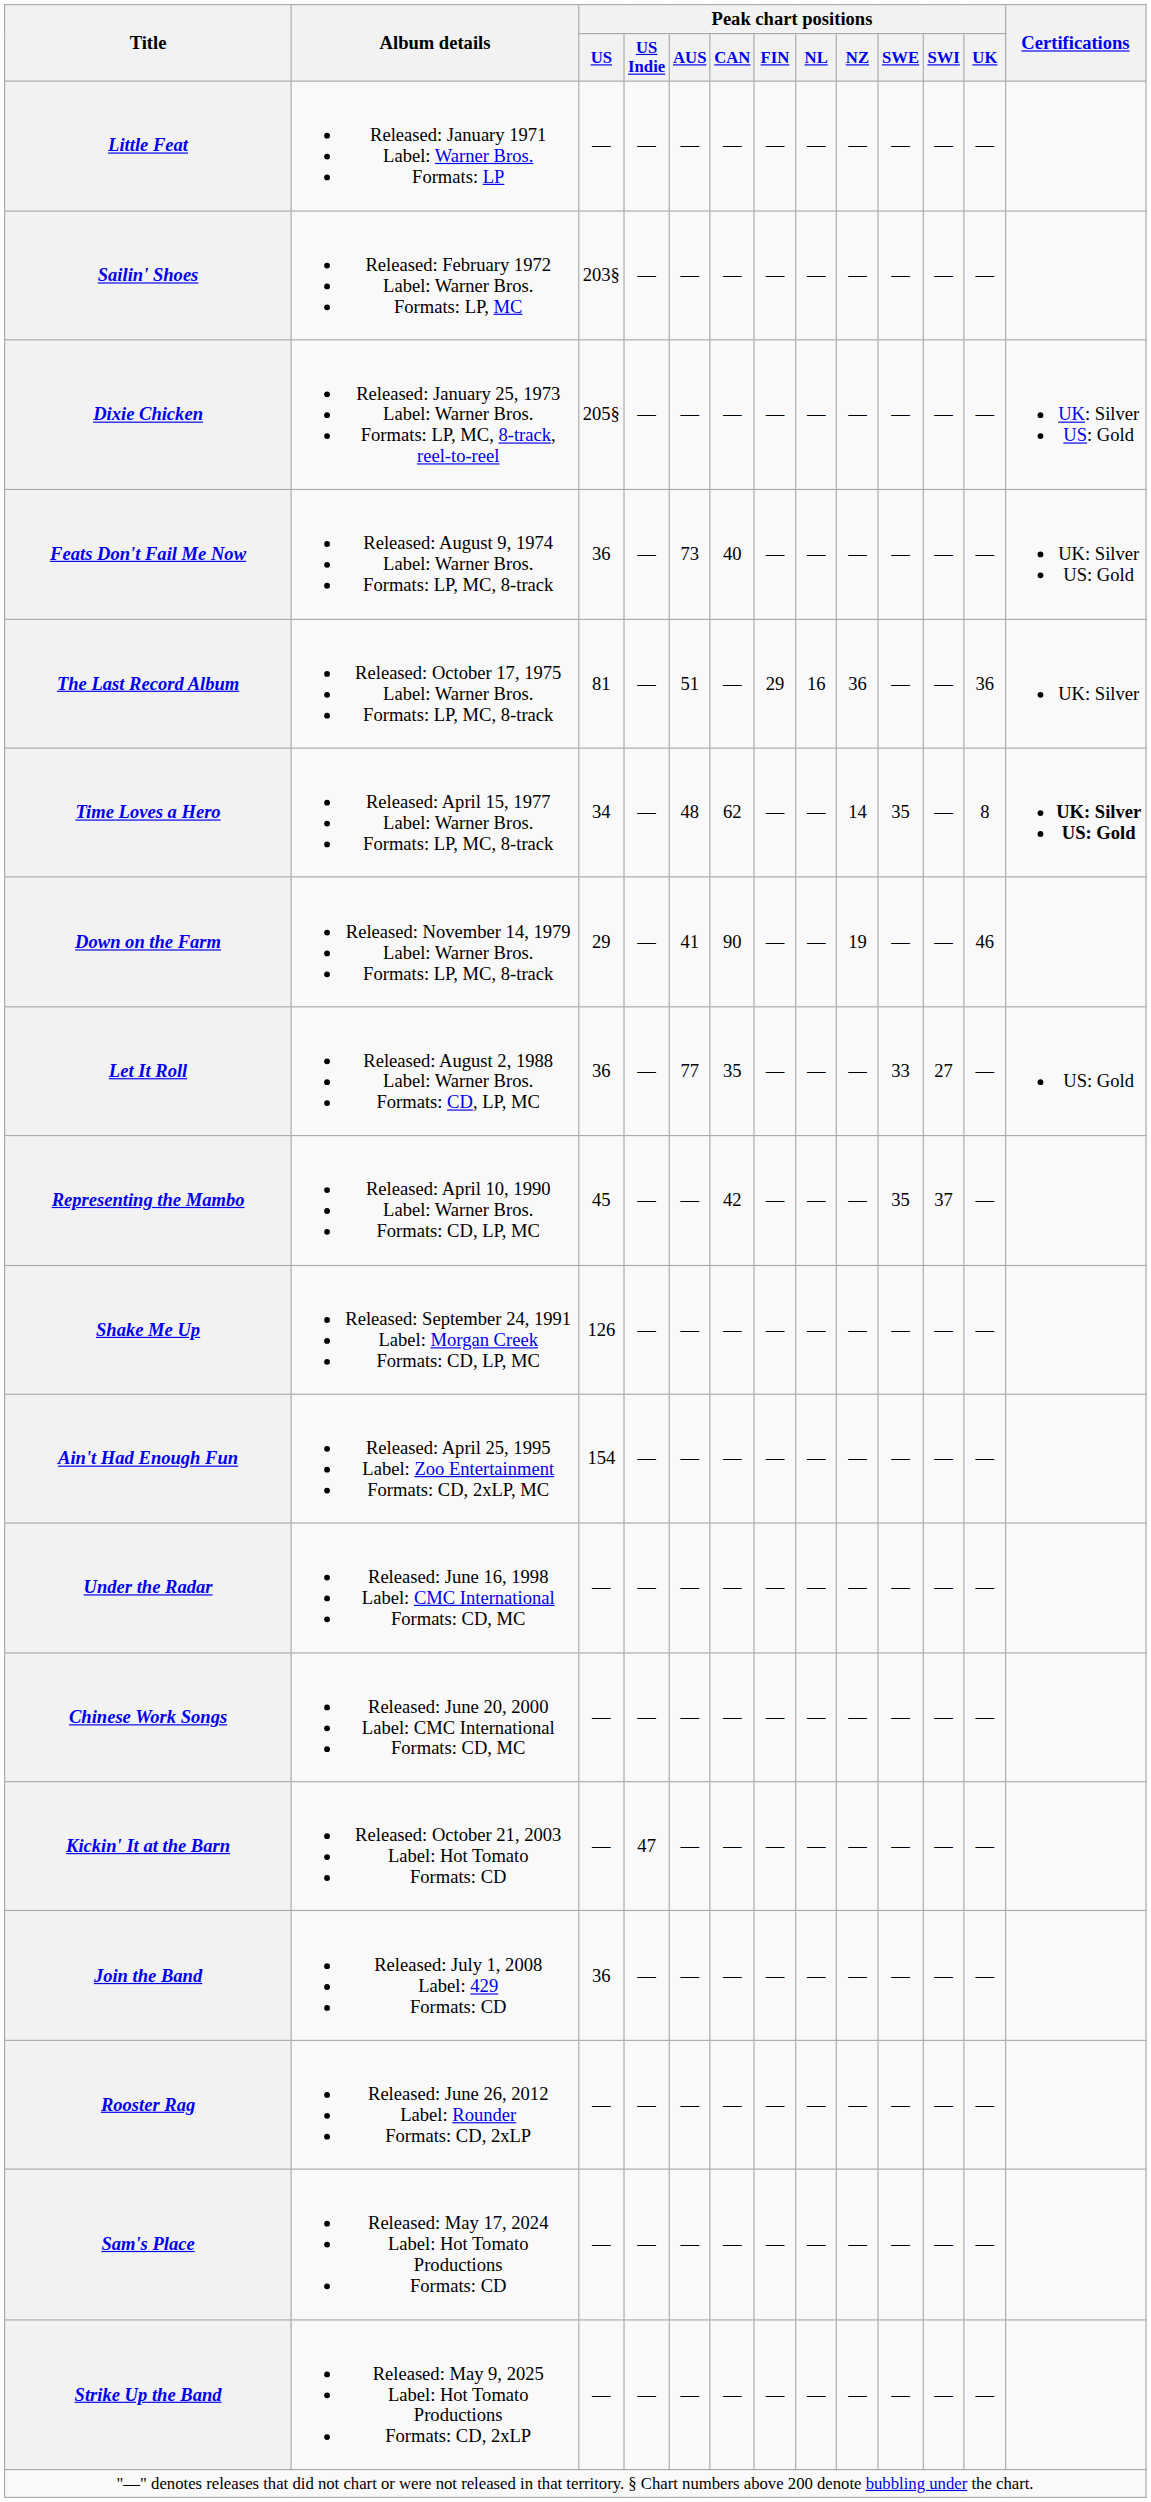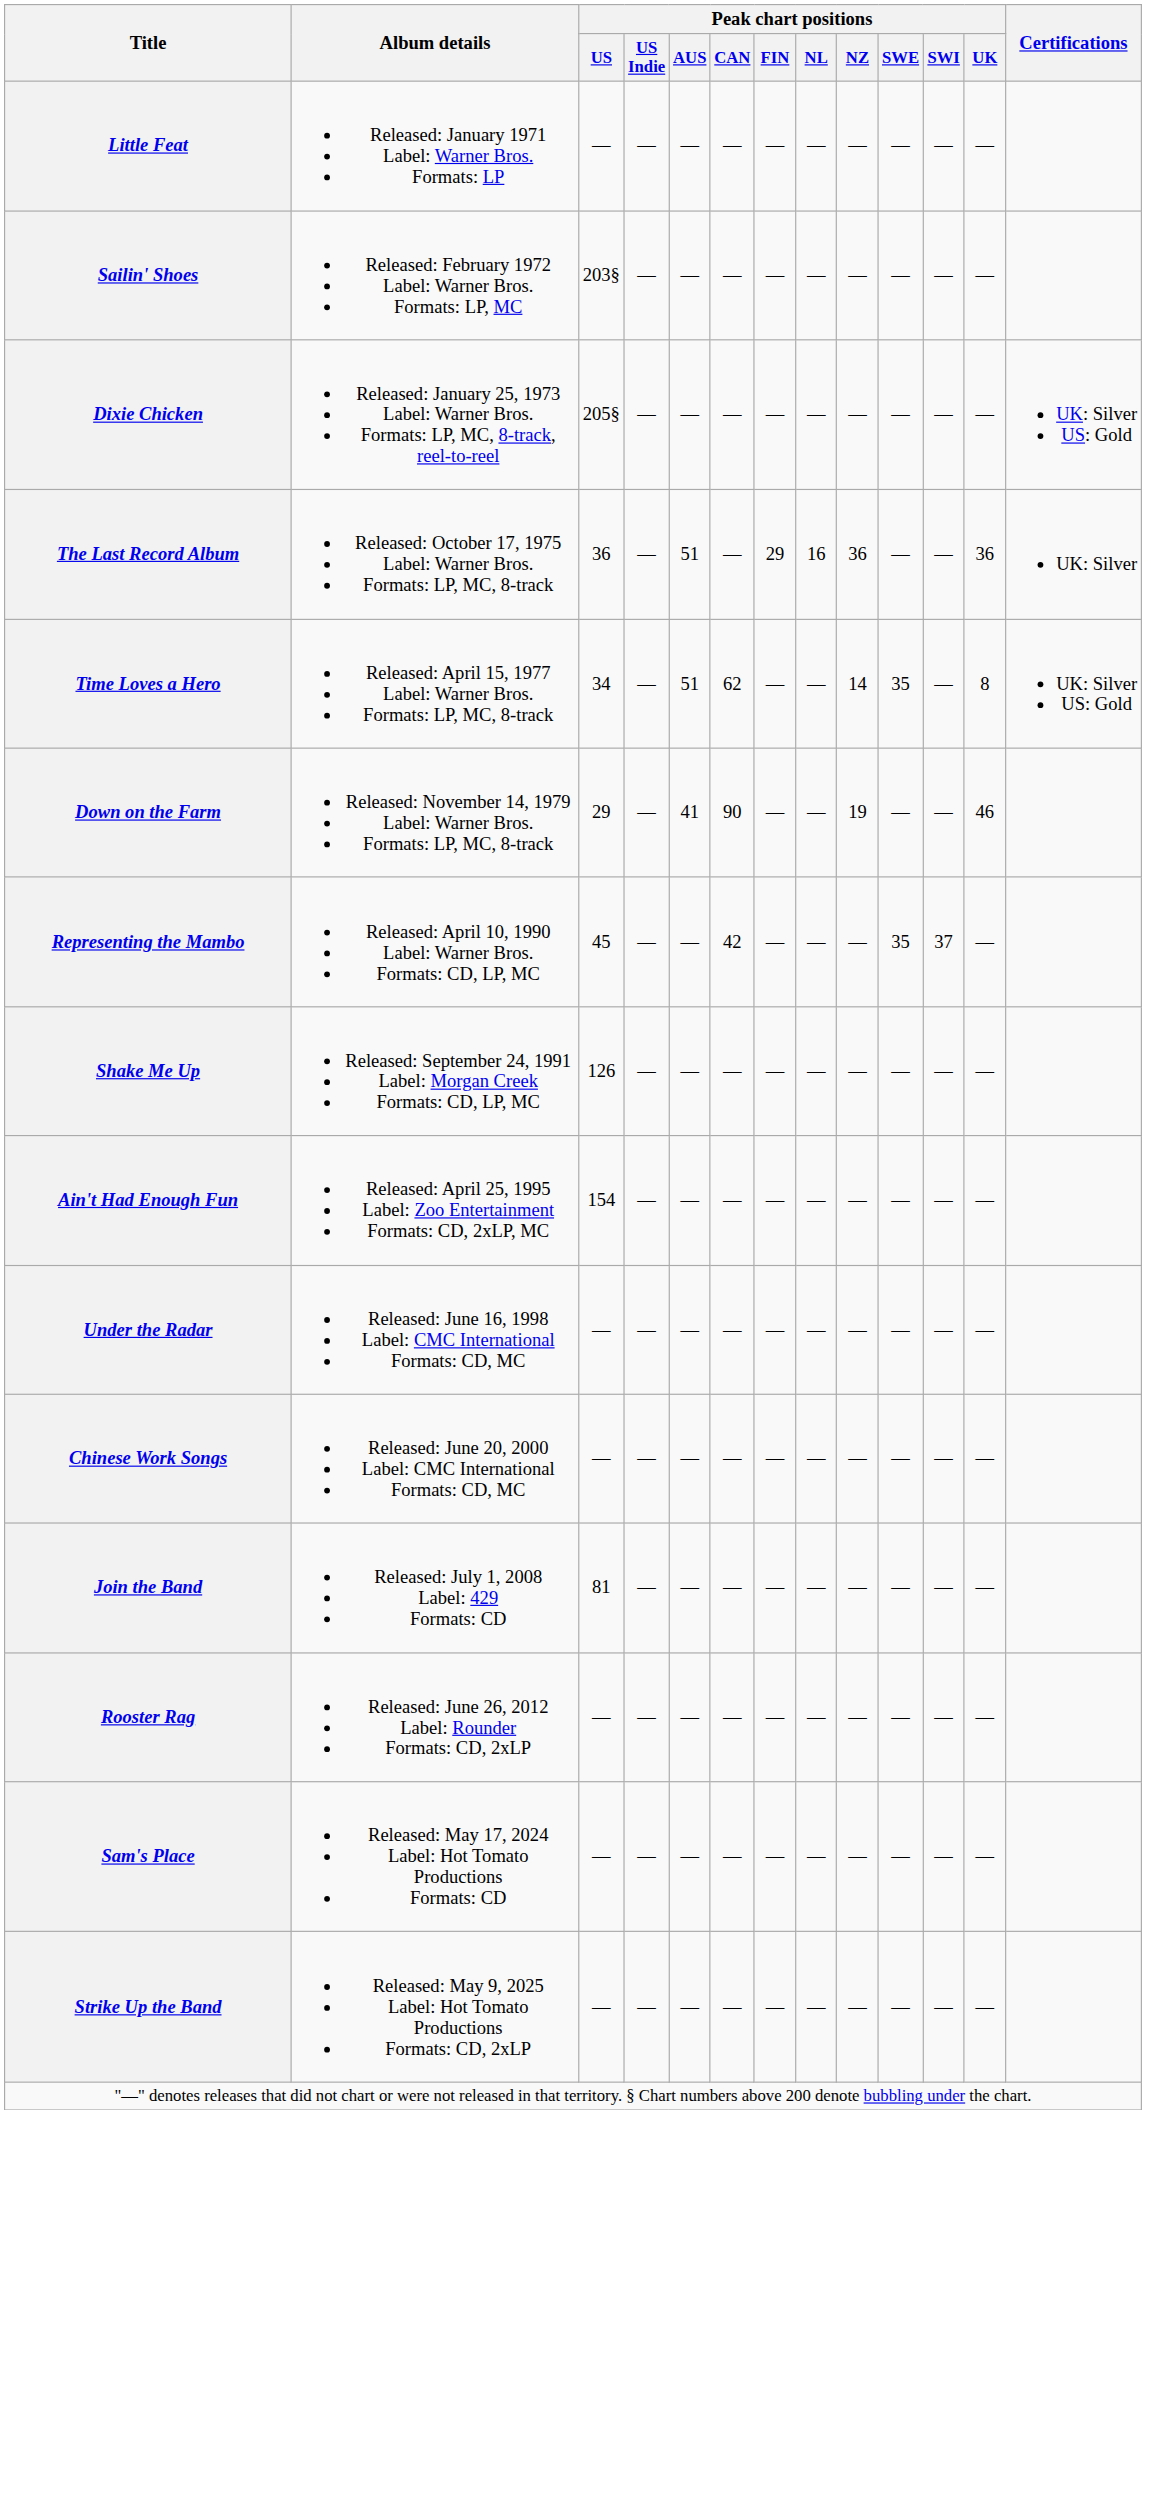 <table class="wikitable plainrowheaders" style="text-align:center;">
 <tr>
 <th rowspan="2" scope="col" style="width:15em;">Title</th>
 <th rowspan="2" scope="col" style="width:15em;">Album details</th>
 <th colspan="10">Peak chart positions</th>
 <th rowspan="2"><a href='#'>Certifications</a></th>
 </tr>
 <tr>
 <th scope="col" style="width:2em;font-size:90%;"><a href='#'>US</a><br></th>
 <th scope="col" style="width:2em;font-size:90%;"><a href='#'>US Indie</a><br></th>
 <th scope="col" style="width:2em;font-size:90%;"><a href='#'>AUS</a><br></th>
 <th scope="col" style="width:2em;font-size:90%;"><a href='#'>CAN</a><br></th>
 <th scope="col" style="width:2em;font-size:90%;"><a href='#'>FIN</a><br></th>
 <th scope="col" style="width:2em;font-size:90%;"><a href='#'>NL</a><br></th>
 <th scope="col" style="width:2em;font-size:90%;"><a href='#'>NZ</a><br></th>
 <th scope="col" style="width:2em;font-size:90%;"><a href='#'>SWE</a><br></th>
 <th scope="col" style="width:2em;font-size:90%;"><a href='#'>SWI</a><br></th>
 <th scope="col" style="width:2em;font-size:90%;"><a href='#'>UK</a><br></th>
 </tr>
 <tr>
 <th scope="row"><em><a href='#'>Little Feat</a></em></th>
 <td><br><ul><li>Released: January 1971</li><li>Label: <a href='#'>Warner Bros.</a></li><li>Formats: <a href='#'>LP</a></li></ul></td>
 <td>—</td>
 <td>—</td>
 <td>—</td>
 <td>—</td>
 <td>—</td>
 <td>—</td>
 <td>—</td>
 <td>—</td>
 <td>—</td>
 <td>—</td>
 <td></td>
 </tr>
 <tr>
 <th scope="row"><em><a href='#'>Sailin' Shoes</a></em></th>
 <td><br><ul><li>Released: February 1972</li><li>Label: Warner Bros.</li><li>Formats: LP, <a href='#'>MC</a></li></ul></td>
 <td>203§</td>
 <td>—</td>
 <td>—</td>
 <td>—</td>
 <td>—</td>
 <td>—</td>
 <td>—</td>
 <td>—</td>
 <td>—</td>
 <td>—</td>
 <td></td>
 </tr>
 <tr>
 <th scope="row"><em><a href='#'>Dixie Chicken</a></em></th>
 <td><br><ul><li>Released: January 25, 1973</li><li>Label: Warner Bros.</li><li>Formats: LP, MC, <a href='#'>8-track</a>, <a href='#'>reel-to-reel</a></li></ul></td>
 <td>205§</td>
 <td>—</td>
 <td>—</td>
 <td>—</td>
 <td>—</td>
 <td>—</td>
 <td>—</td>
 <td>—</td>
 <td>—</td>
 <td>—</td>
 <td><br><ul><li><a href='#'>UK</a>: Silver</li><li><a href='#'>US</a>: Gold</li></ul></td>
 </tr>
 <tr>
-<th scope="row"><em><a href='#'>Feats Don't Fail Me Now</a></em></th>
-<td><br><ul><li>Released: August 9, 1974</li><li>Label: Warner Bros.</li><li>Formats: LP, MC, 8-track</li></ul></td>
-<td>36</td>
-<td>—</td>
-<td>73</td>
-<td>40</td>
-<td>—</td>
-<td>—</td>
-<td>—</td>
-<td>—</td>
-<td>—</td>
-<td>—</td>
-<td><br><ul><li>UK: Silver</li><li>US: Gold</li></ul></td>
-</tr>
-<tr>
 <th scope="row"><em><a href='#'>The Last Record Album</a></em></th>
 <td><br><ul><li>Released: October 17, 1975</li><li>Label: Warner Bros.</li><li>Formats: LP, MC, 8-track</li></ul></td>
-<td>81</td>
+<td>36</td>
 <td>—</td>
 <td>51</td>
 <td>—</td>
 <td>29</td>
 <td>16</td>
 <td>36</td>
 <td>—</td>
 <td>—</td>
 <td>36</td>
 <td><br><ul><li>UK: Silver</li></ul></td>
 </tr>
 <tr>
 <th scope="row"><em><a href='#'>Time Loves a Hero</a></em></th>
 <td><br><ul><li>Released: April 15, 1977</li><li>Label: Warner Bros.</li><li>Formats: LP, MC, 8-track</li></ul></td>
 <td>34</td>
 <td>—</td>
-<td>48</td>
+<td>51</td>
 <td>62</td>
 <td>—</td>
 <td>—</td>
 <td>14</td>
 <td>35</td>
 <td>—</td>
 <td>8</td>
-<td><strong><br><ul><li>UK: Silver</li><li>US: Gold</li></ul></strong></td>
+<td><br><ul><li>UK: Silver</li><li>US: Gold</li></ul></td>
 </tr>
 <tr>
 <th scope="row"><em><a href='#'>Down on the Farm</a></em></th>
 <td><br><ul><li>Released: November 14, 1979</li><li>Label: Warner Bros.</li><li>Formats: LP, MC, 8-track</li></ul></td>
 <td>29</td>
 <td>—</td>
 <td>41</td>
 <td>90</td>
 <td>—</td>
 <td>—</td>
 <td>19</td>
 <td>—</td>
 <td>—</td>
 <td>46</td>
 <td></td>
-</tr>
-<tr>
-<th scope="row"><em><a href='#'>Let It Roll</a></em></th>
-<td><br><ul><li>Released: August 2, 1988</li><li>Label: Warner Bros.</li><li>Formats: <a href='#'>CD</a>, LP, MC</li></ul></td>
-<td>36</td>
-<td>—</td>
-<td>77</td>
-<td>35</td>
-<td>—</td>
-<td>—</td>
-<td>—</td>
-<td>33</td>
-<td>27</td>
-<td>—</td>
-<td><br><ul><li>US: Gold</li></ul></td>
 </tr>
 <tr>
 <th scope="row"><em><a href='#'>Representing the Mambo</a></em></th>
 <td><br><ul><li>Released: April 10, 1990</li><li>Label: Warner Bros.</li><li>Formats: CD, LP, MC</li></ul></td>
 <td>45</td>
 <td>—</td>
 <td>—</td>
 <td>42</td>
 <td>—</td>
 <td>—</td>
 <td>—</td>
 <td>35</td>
 <td>37</td>
 <td>—</td>
 <td></td>
 </tr>
 <tr>
 <th scope="row"><em><a href='#'>Shake Me Up</a></em></th>
 <td><br><ul><li>Released: September 24, 1991</li><li>Label: <a href='#'>Morgan Creek</a></li><li>Formats: CD, LP, MC</li></ul></td>
 <td>126</td>
 <td>—</td>
 <td>—</td>
 <td>—</td>
 <td>—</td>
 <td>—</td>
 <td>—</td>
 <td>—</td>
 <td>—</td>
 <td>—</td>
 <td></td>
 </tr>
 <tr>
 <th scope="row"><em><a href='#'>Ain't Had Enough Fun</a></em></th>
 <td><br><ul><li>Released: April 25, 1995</li><li>Label: <a href='#'>Zoo Entertainment</a></li><li>Formats: CD, 2xLP, MC</li></ul></td>
 <td>154</td>
 <td>—</td>
 <td>—</td>
 <td>—</td>
 <td>—</td>
 <td>—</td>
 <td>—</td>
 <td>—</td>
 <td>—</td>
 <td>—</td>
 <td></td>
 </tr>
 <tr>
 <th scope="row"><em><a href='#'>Under the Radar</a></em></th>
 <td><br><ul><li>Released: June 16, 1998</li><li>Label: <a href='#'>CMC International</a></li><li>Formats: CD, MC</li></ul></td>
 <td>—</td>
 <td>—</td>
 <td>—</td>
 <td>—</td>
 <td>—</td>
 <td>—</td>
 <td>—</td>
 <td>—</td>
 <td>—</td>
 <td>—</td>
 <td></td>
 </tr>
 <tr>
 <th scope="row"><em><a href='#'>Chinese Work Songs</a></em></th>
 <td><br><ul><li>Released: June 20, 2000</li><li>Label: CMC International</li><li>Formats: CD, MC</li></ul></td>
 <td>—</td>
 <td>—</td>
 <td>—</td>
 <td>—</td>
 <td>—</td>
 <td>—</td>
 <td>—</td>
 <td>—</td>
 <td>—</td>
 <td>—</td>
 <td></td>
 </tr>
 <tr>
-<th scope="row"><em><a href='#'>Kickin' It at the Barn</a></em></th>
-<td><br><ul><li>Released: October 21, 2003</li><li>Label: Hot Tomato</li><li>Formats: CD</li></ul></td>
-<td>—</td>
-<td>47</td>
-<td>—</td>
-<td>—</td>
-<td>—</td>
-<td>—</td>
-<td>—</td>
-<td>—</td>
-<td>—</td>
-<td>—</td>
-<td></td>
-</tr>
-<tr>
 <th scope="row"><em><a href='#'>Join the Band</a></em></th>
 <td><br><ul><li>Released: July 1, 2008</li><li>Label: <a href='#'>429</a></li><li>Formats: CD</li></ul></td>
-<td>36</td>
+<td>81</td>
 <td>—</td>
 <td>—</td>
 <td>—</td>
 <td>—</td>
 <td>—</td>
 <td>—</td>
 <td>—</td>
 <td>—</td>
 <td>—</td>
 <td></td>
 </tr>
 <tr>
 <th scope="row"><em><a href='#'>Rooster Rag</a></em></th>
 <td><br><ul><li>Released: June 26, 2012</li><li>Label: <a href='#'>Rounder</a></li><li>Formats: CD, 2xLP</li></ul></td>
 <td>—</td>
 <td>—</td>
 <td>—</td>
 <td>—</td>
 <td>—</td>
 <td>—</td>
 <td>—</td>
 <td>—</td>
 <td>—</td>
 <td>—</td>
 <td></td>
 </tr>
 <tr>
 <th scope="row"><em><a href='#'>Sam's Place</a></em></th>
 <td><br><ul><li>Released: May 17, 2024</li><li>Label: Hot Tomato Productions</li><li>Formats: CD</li></ul></td>
 <td>—</td>
 <td>—</td>
 <td>—</td>
 <td>—</td>
 <td>—</td>
 <td>—</td>
 <td>—</td>
 <td>—</td>
 <td>—</td>
 <td>—</td>
 <td></td>
 </tr>
 <tr>
 <th scope="row"><em><a href='#'>Strike Up the Band</a></em></th>
 <td><br><ul><li>Released: May 9, 2025</li><li>Label: Hot Tomato Productions</li><li>Formats: CD, 2xLP</li></ul></td>
 <td>—</td>
 <td>—</td>
 <td>—</td>
 <td>—</td>
 <td>—</td>
 <td>—</td>
 <td>—</td>
 <td>—</td>
 <td>—</td>
 <td>—</td>
 <td></td>
 </tr>
 <tr>
 <td colspan="13" style="font-size:90%">"—" denotes releases that did not chart or were not released in that territory. § Chart numbers above 200 denote <a href='#'>bubbling under</a> the chart.</td>
 </tr>
 </table>
